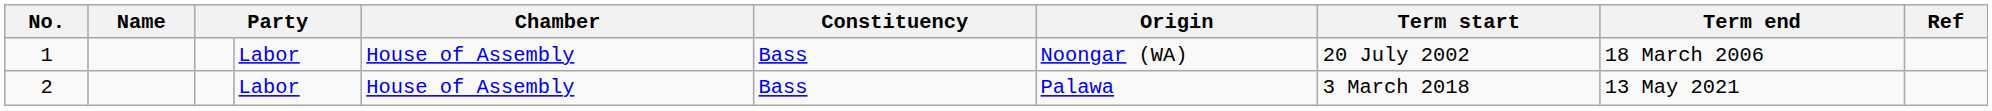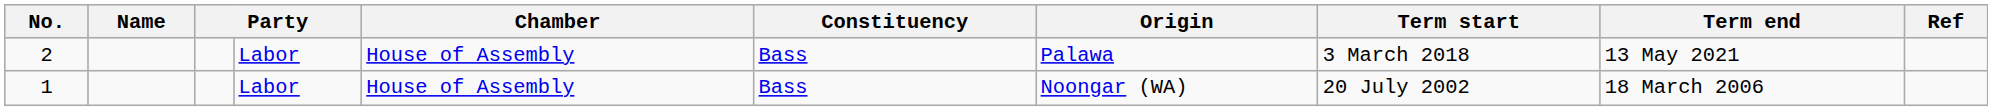 <table class="wikitable sortable" width="100%">
 <tr>
 <th>No.</th>
 <th>Name</th>
 <th colspan="2">Party</th>
 <th>Chamber</th>
 <th>Constituency</th>
 <th>Origin</th>
 <th>Term start</th>
 <th>Term end</th>
 <th class=unsortable>Ref</th>
 </tr>
 <tr>
+<td align=center>2</td>
+<td></td>
+<td> </td>
+<td><a href='#'>Labor</a></td>
+<td><a href='#'>House of Assembly</a></td>
+<td><a href='#'>Bass</a></td>
+<td><a href='#'>Palawa</a></td>
+<td>3 March 2018</td>
+<td>13 May 2021</td>
+<td align=center></td>
+</tr>
+<tr>
 <td align=center>1</td>
 <td></td>
 <td> </td>
 <td><a href='#'>Labor</a></td>
 <td><a href='#'>House of Assembly</a></td>
 <td><a href='#'>Bass</a></td>
 <td><a href='#'>Noongar</a> (WA)</td>
 <td>20 July 2002</td>
 <td>18 March 2006</td>
 <td align=center></td>
 </tr>
-<tr>
-<td align=center>2</td>
-<td></td>
-<td> </td>
-<td><a href='#'>Labor</a></td>
-<td><a href='#'>House of Assembly</a></td>
-<td><a href='#'>Bass</a></td>
-<td><a href='#'>Palawa</a></td>
-<td>3 March 2018</td>
-<td>13 May 2021</td>
-<td align=center></td>
-</tr>
 </table>
